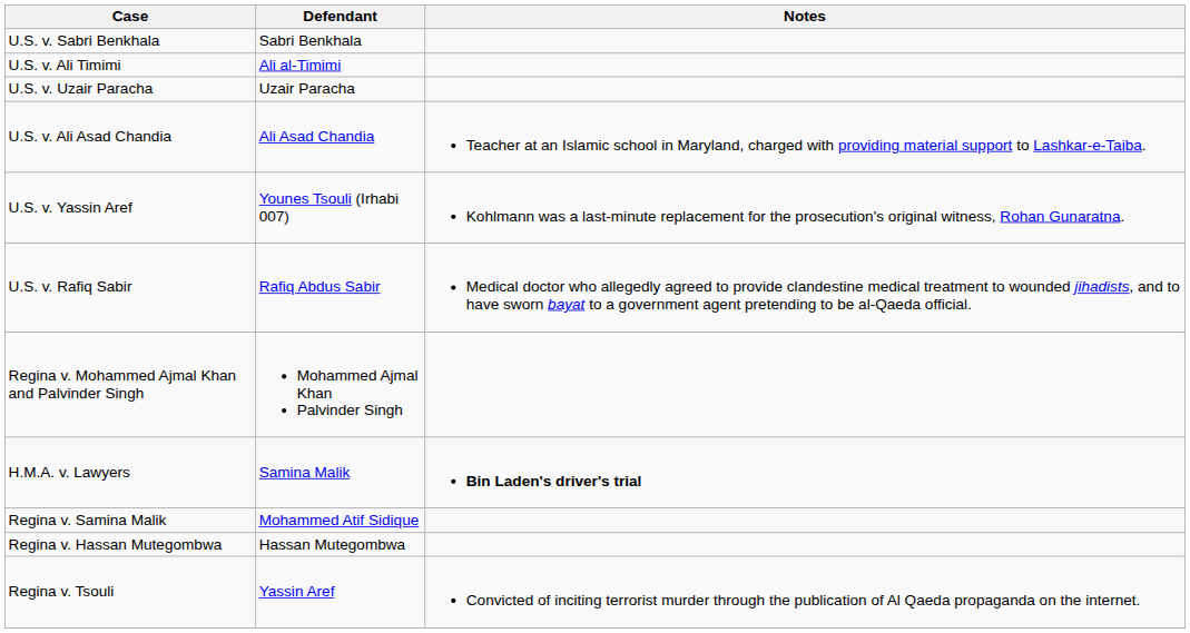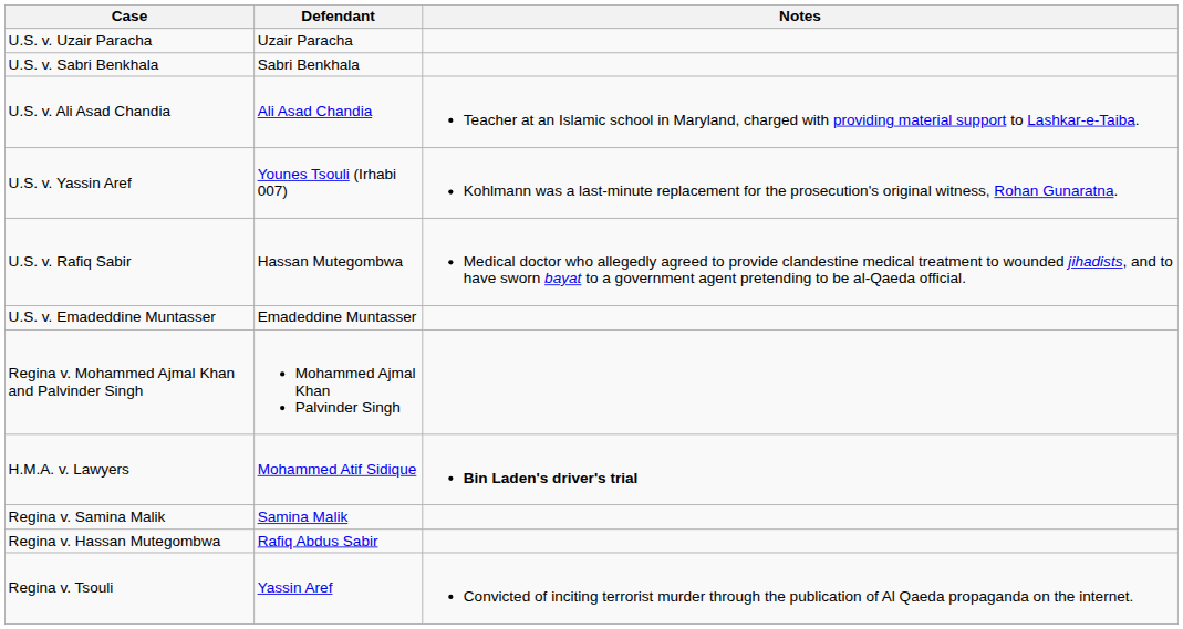 <table class="wikitable">
 <tr>
 <th><strong>Case</strong></th>
 <th><strong>Defendant</strong></th>
 <th><strong>Notes</strong></th>
 </tr>
 <tr>
-<td>U.S. v. Sabri Benkhala</td>
-<td>Sabri Benkhala</td>
+<td>U.S. v. Uzair Paracha</td>
+<td>Uzair Paracha</td>
 <td></td>
 </tr>
 <tr>
-<td>U.S. v. Ali Timimi</td>
-<td><a href='#'>Ali al-Timimi</a></td>
-<td></td>
-</tr>
-<tr>
-<td>U.S. v. Uzair Paracha</td>
-<td>Uzair Paracha</td>
+<td>U.S. v. Sabri Benkhala</td>
+<td>Sabri Benkhala</td>
 <td></td>
 </tr>
 <tr>
 <td>U.S. v. Ali Asad Chandia</td>
 <td><a href='#'>Ali Asad Chandia</a></td>
 <td><br><ul><li>Teacher at an Islamic school in Maryland, charged with <a href='#'>providing material support</a> to <a href='#'>Lashkar-e-Taiba</a>.</li></ul></td>
 </tr>
 <tr>
 <td>U.S. v. Yassin Aref</td>
 <td><a href='#'>Younes Tsouli</a> (Irhabi 007)</td>
 <td><br><ul><li>Kohlmann was a last-minute replacement for the prosecution's original witness, <a href='#'>Rohan Gunaratna</a>.</li></ul></td>
 </tr>
 <tr>
 <td>U.S. v. Rafiq Sabir</td>
-<td><a href='#'>Rafiq Abdus Sabir</a></td>
+<td>Hassan Mutegombwa</td>
 <td><br><ul><li>Medical doctor who allegedly agreed to provide clandestine medical treatment to wounded <em><a href='#'>jihadists</a></em>, and to have sworn <em><a href='#'>bayat</a></em> to a government agent pretending to be al-Qaeda official.</li></ul></td>
+</tr>
+<tr>
+<td>U.S. v. Emadeddine Muntasser</td>
+<td>Emadeddine Muntasser</td>
+<td></td>
 </tr>
 <tr>
 <td>Regina v. Mohammed Ajmal Khan and Palvinder Singh</td>
 <td><br><ul><li>Mohammed Ajmal Khan</li><li>Palvinder Singh</li></ul></td>
 <td></td>
 </tr>
 <tr>
 <td>H.M.A. v. Lawyers</td>
-<td><a href='#'>Samina Malik</a></td>
+<td><a href='#'>Mohammed Atif Sidique</a></td>
 <td><strong><br><ul><li>Bin Laden's driver's trial</li></ul></strong></td>
 </tr>
 <tr>
 <td>Regina v. Samina Malik</td>
-<td><a href='#'>Mohammed Atif Sidique</a></td>
+<td><a href='#'>Samina Malik</a></td>
 <td></td>
 </tr>
 <tr>
 <td>Regina v. Hassan Mutegombwa</td>
-<td>Hassan Mutegombwa</td>
+<td><a href='#'>Rafiq Abdus Sabir</a></td>
 <td></td>
 </tr>
 <tr>
 <td>Regina v. Tsouli</td>
 <td><a href='#'>Yassin Aref</a></td>
 <td><br><ul><li>Convicted of inciting terrorist murder through the publication of Al Qaeda propaganda on the internet.</li></ul></td>
 </tr>
 </table>
